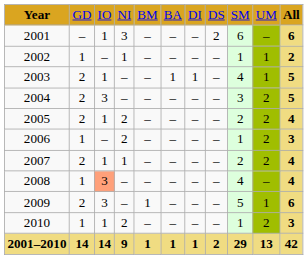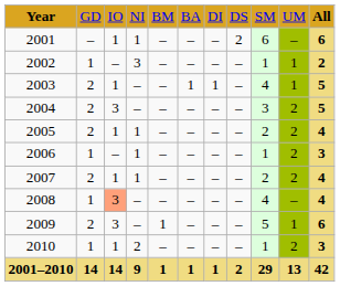 <table class="sortable wikitable">
 <tr align="center" bgcolor="#DAA520">
 <td><strong>Year</strong></td>
 <td><a href='#'>GD</a></td>
 <td><a href='#'>IO</a></td>
 <td><a href='#'>NI</a></td>
 <td><a href='#'>BM</a></td>
 <td><a href='#'>B</a><a href='#'>A</a></td>
 <td><a href='#'>DI</a></td>
 <td><a href='#'>DS</a></td>
 <td><a href='#'>SM</a></td>
 <td><a href='#'>UM</a></td>
 <td><strong>All</strong></td>
 </tr>
 <tr align="center">
 <td>2001</td>
 <td>–</td>
 <td>1</td>
-<td>3</td>
+<td>1</td>
 <td>–</td>
 <td>–</td>
 <td>–</td>
 <td>2</td>
 <td bgcolor="#ddffdd">6</td>
 <td bgcolor="amber">–</td>
 <td bgcolor="#F0DC82"><strong>6</strong></td>
 </tr>
 <tr align="center">
 <td>2002</td>
 <td>1</td>
 <td>–</td>
-<td>1</td>
+<td>3</td>
 <td>–</td>
 <td>–</td>
 <td>–</td>
 <td>–</td>
 <td bgcolor="#ddffdd">1</td>
 <td bgcolor="amber">1</td>
 <td bgcolor="#F0DC82"><strong>2</strong></td>
 </tr>
 <tr align="center">
 <td>2003</td>
 <td>2</td>
 <td>1</td>
 <td>–</td>
 <td>–</td>
 <td>1</td>
 <td>1</td>
 <td>–</td>
 <td bgcolor="#ddffdd">4</td>
 <td bgcolor="amber">1</td>
 <td bgcolor="#F0DC82"><strong>5</strong></td>
 </tr>
 <tr align="center">
 <td>2004</td>
 <td>2</td>
 <td>3</td>
 <td>–</td>
 <td>–</td>
 <td>–</td>
 <td>–</td>
 <td>–</td>
 <td bgcolor="#ddffdd">3</td>
 <td bgcolor="amber">2</td>
 <td bgcolor="#F0DC82"><strong>5</strong></td>
 </tr>
 <tr align="center">
 <td>2005</td>
 <td>2</td>
 <td>1</td>
-<td>2</td>
+<td>1</td>
 <td>–</td>
 <td>–</td>
 <td>–</td>
 <td>–</td>
 <td bgcolor="#ddffdd">2</td>
 <td bgcolor="amber">2</td>
 <td bgcolor="#F0DC82"><strong>4</strong></td>
 </tr>
 <tr align="center">
 <td>2006</td>
 <td>1</td>
 <td>–</td>
-<td>2</td>
+<td>1</td>
 <td>–</td>
 <td>–</td>
 <td>–</td>
 <td>–</td>
 <td bgcolor="#ddffdd">1</td>
 <td bgcolor="amber">2</td>
 <td bgcolor="#F0DC82"><strong>3</strong></td>
 </tr>
 <tr align="center">
 <td>2007</td>
 <td>2</td>
 <td>1</td>
 <td>1</td>
 <td>–</td>
 <td>–</td>
 <td>–</td>
 <td>–</td>
 <td bgcolor="#ddffdd">2</td>
 <td bgcolor="amber">2</td>
 <td bgcolor="#F0DC82"><strong>4</strong></td>
 </tr>
 <tr align="center">
 <td>2008</td>
 <td>1</td>
 <td style="background: lightsalmon;">3</td>
 <td>–</td>
 <td>–</td>
 <td>–</td>
 <td>–</td>
 <td>–</td>
 <td bgcolor="#ddffdd">4</td>
 <td bgcolor="amber">–</td>
 <td bgcolor="#F0DC82"><strong>4</strong></td>
 </tr>
 <tr align="center">
 <td>2009</td>
 <td>2</td>
 <td>3</td>
 <td>–</td>
 <td>1</td>
 <td>–</td>
 <td>–</td>
 <td>–</td>
 <td bgcolor="#ddffdd">5</td>
 <td bgcolor="amber">1</td>
 <td bgcolor="#F0DC82"><strong>6</strong></td>
 </tr>
 <tr align="center">
 <td>2010</td>
 <td>1</td>
 <td>1</td>
 <td>2</td>
 <td>–</td>
 <td>–</td>
 <td>–</td>
 <td>–</td>
 <td bgcolor="#ddffdd">1</td>
 <td bgcolor="amber">2</td>
 <td bgcolor="#F0DC82"><strong>3</strong></td>
 </tr>
 <tr align="center" bgcolor="#F0DC82">
 <td><strong>2001–2010</strong></td>
 <td><strong>14</strong></td>
 <td><strong>14</strong></td>
 <td><strong>9</strong></td>
 <td><strong>1</strong></td>
 <td><strong>1</strong></td>
 <td><strong>1</strong></td>
 <td><strong>2</strong></td>
 <td><strong>29</strong></td>
 <td><strong>13</strong></td>
 <td><strong>42</strong></td>
 </tr>
 </table>
